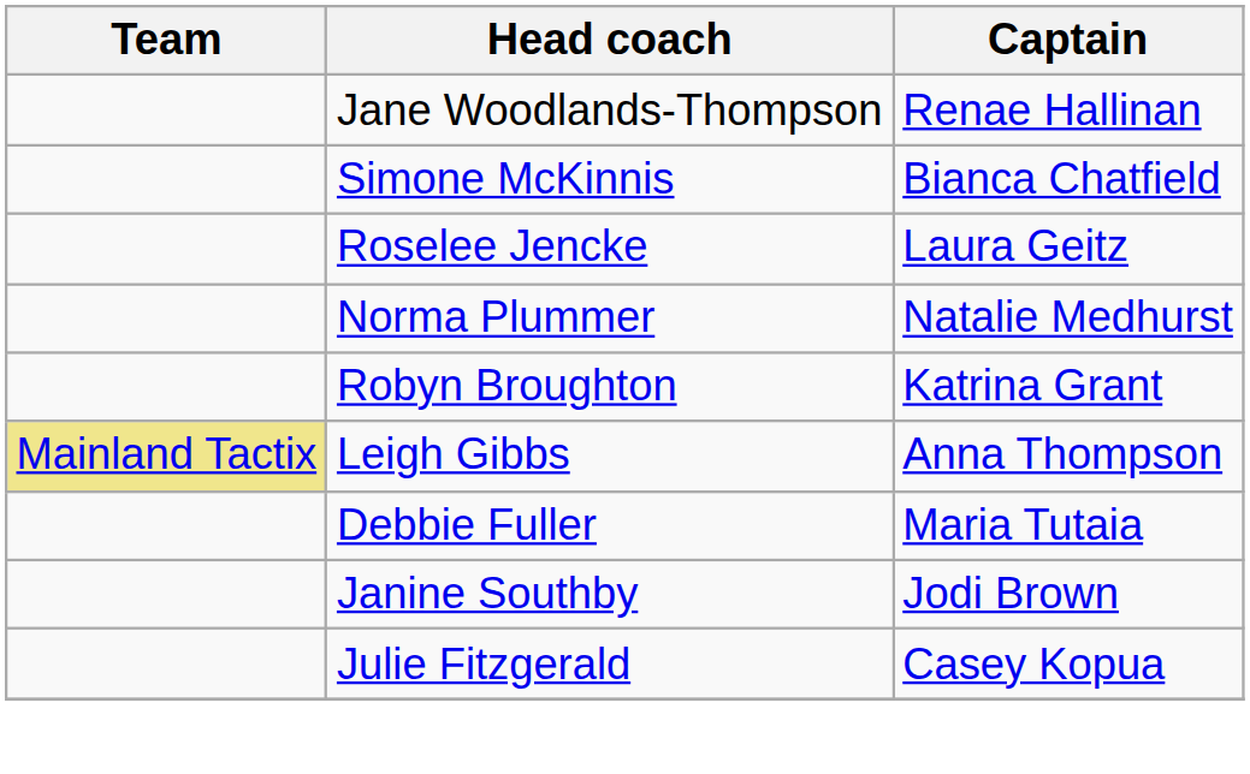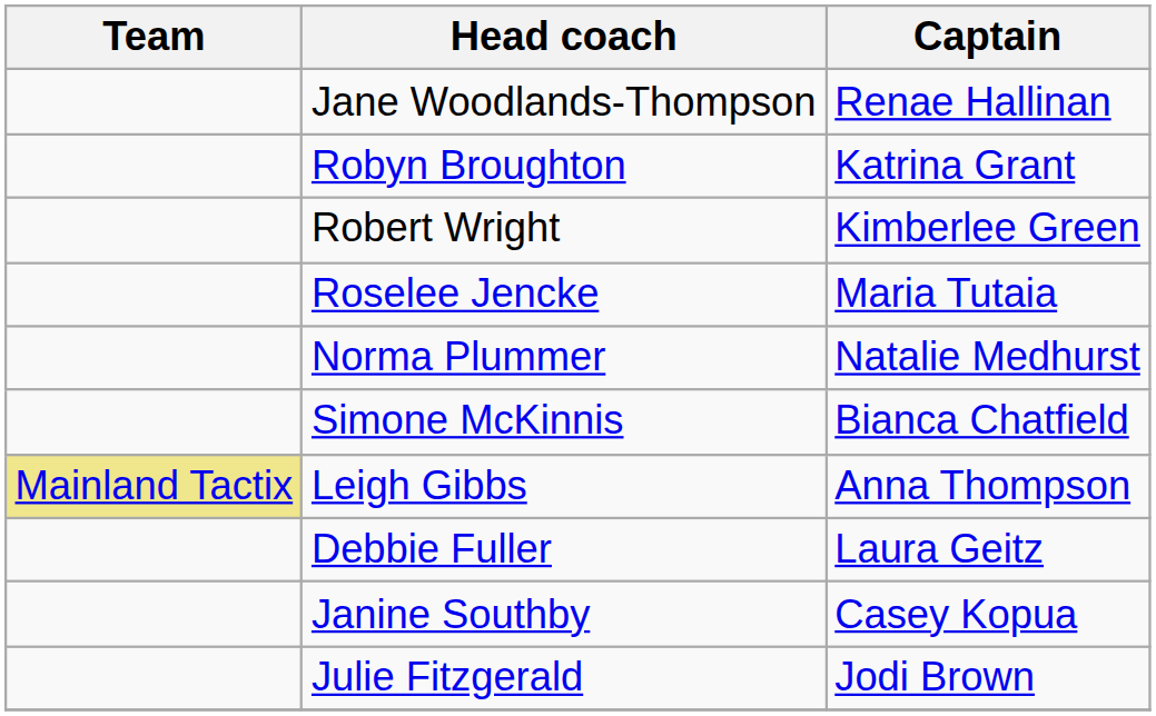 <table class="wikitable collapsible">
 <tr>
 <th>Team</th>
 <th>Head coach</th>
 <th>Captain</th>
 </tr>
 <tr>
 <td> </td>
 <td>Jane Woodlands-Thompson</td>
 <td><a href='#'>Renae Hallinan</a></td>
 </tr>
 <tr>
 <td> </td>
-<td><a href='#'>Simone McKinnis</a></td>
-<td><a href='#'>Bianca Chatfield</a></td>
+<td><a href='#'>Robyn Broughton</a></td>
+<td><a href='#'>Katrina Grant</a></td>
+</tr>
+<tr>
+<td> </td>
+<td>Robert Wright </td>
+<td><a href='#'>Kimberlee Green</a></td>
 </tr>
 <tr>
 <td> </td>
 <td><a href='#'>Roselee Jencke</a></td>
-<td><a href='#'>Laura Geitz</a></td>
+<td><a href='#'>Maria Tutaia</a></td>
 </tr>
 <tr>
 <td></td>
 <td><a href='#'>Norma Plummer</a></td>
 <td><a href='#'>Natalie Medhurst</a></td>
 </tr>
 <tr>
 <td> </td>
-<td><a href='#'>Robyn Broughton</a></td>
-<td><a href='#'>Katrina Grant</a></td>
+<td><a href='#'>Simone McKinnis</a></td>
+<td><a href='#'>Bianca Chatfield</a></td>
 </tr>
 <tr>
 <td style="background: khaki;"><a href='#'>Mainland Tactix</a></td>
 <td><a href='#'>Leigh Gibbs</a></td>
 <td><a href='#'>Anna Thompson</a></td>
 </tr>
 <tr>
 <td></td>
 <td><a href='#'>Debbie Fuller</a></td>
-<td><a href='#'>Maria Tutaia</a></td>
+<td><a href='#'>Laura Geitz</a></td>
 </tr>
 <tr>
 <td></td>
 <td><a href='#'>Janine Southby</a></td>
-<td><a href='#'>Jodi Brown</a></td>
+<td><a href='#'>Casey Kopua</a></td>
 </tr>
 <tr>
 <td></td>
 <td><a href='#'>Julie Fitzgerald</a></td>
-<td><a href='#'>Casey Kopua</a></td>
+<td><a href='#'>Jodi Brown</a></td>
 </tr>
 <tr>
 </tr>
 </table>
